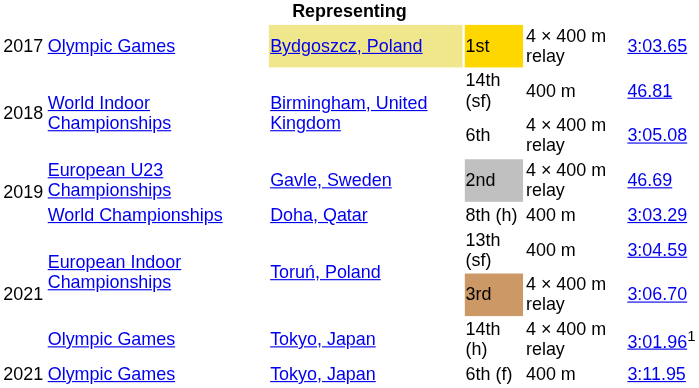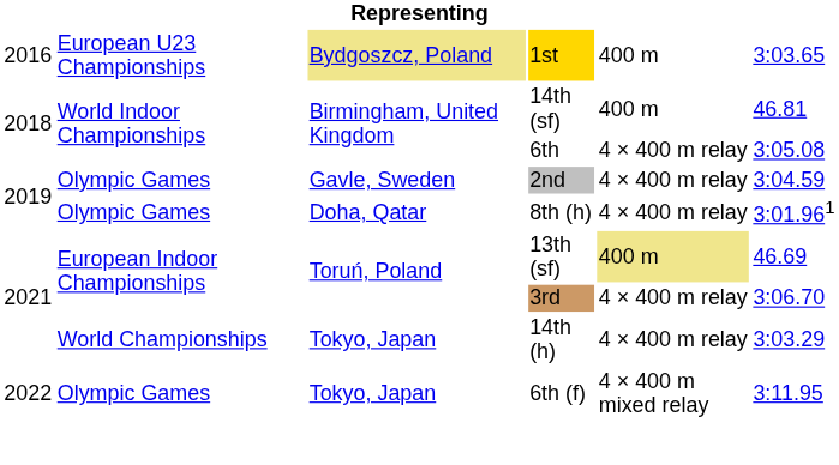 <table>
 <tr>
 <th colspan="6">Representing </th>
 </tr>
 <tr>
-<td>2017</td>
-<td><a href='#'>Olympic Games</a></td>
+<td>2016</td>
+<td><a href='#'>European U23 Championships</a></td>
 <td style="background: khaki;"><a href='#'>Bydgoszcz, Poland</a></td>
 <td bgcolor=gold>1st</td>
-<td>4 × 400 m relay</td>
+<td>400 m</td>
 <td><a href='#'>3:03.65</a></td>
 </tr>
 <tr>
 <td rowspan=2>2018</td>
 <td rowspan=2><a href='#'>World Indoor Championships</a></td>
 <td rowspan=2><a href='#'>Birmingham, United Kingdom</a></td>
 <td>14th (sf)</td>
 <td>400 m</td>
 <td><a href='#'>46.81</a></td>
 </tr>
 <tr>
 <td>6th</td>
 <td>4 × 400 m relay</td>
 <td><a href='#'>3:05.08</a></td>
 </tr>
 <tr>
 <td rowspan=2>2019</td>
-<td><a href='#'>European U23 Championships</a></td>
+<td><a href='#'>Olympic Games</a></td>
 <td><a href='#'>Gavle, Sweden</a></td>
 <td bgcolor=silver>2nd</td>
 <td>4 × 400 m relay</td>
-<td><a href='#'>46.69</a></td>
+<td><a href='#'>3:04.59</a></td>
 </tr>
 <tr>
-<td><a href='#'>World Championships</a></td>
+<td><a href='#'>Olympic Games</a></td>
 <td><a href='#'>Doha, Qatar</a></td>
 <td>8th (h)</td>
-<td>400 m</td>
-<td><a href='#'>3:03.29</a></td>
+<td>4 × 400 m relay</td>
+<td><a href='#'>3:01.96</a><sup>1</sup></td>
 </tr>
 <tr>
 <td rowspan=3>2021</td>
 <td rowspan=2><a href='#'>European Indoor Championships</a></td>
 <td rowspan=2><a href='#'>Toruń, Poland</a></td>
 <td>13th (sf)</td>
-<td>400 m</td>
-<td><a href='#'>3:04.59</a></td>
+<td style="background: khaki;">400 m</td>
+<td><a href='#'>46.69</a></td>
 </tr>
 <tr>
 <td bgcolor=cc9966>3rd</td>
 <td>4 × 400 m relay</td>
 <td><a href='#'>3:06.70</a></td>
 </tr>
 <tr>
-<td><a href='#'>Olympic Games</a></td>
+<td><a href='#'>World Championships</a></td>
 <td><a href='#'>Tokyo, Japan</a></td>
 <td>14th (h)</td>
 <td>4 × 400 m relay</td>
-<td><a href='#'>3:01.96</a><sup>1</sup></td>
+<td><a href='#'>3:03.29</a></td>
 </tr>
 <tr>
-<td>2021</td>
+<td>2022</td>
 <td><a href='#'>Olympic Games</a></td>
 <td><a href='#'>Tokyo, Japan</a></td>
 <td>6th (f)</td>
-<td>400 m</td>
+<td>4 × 400 m mixed relay</td>
 <td><a href='#'>3:11.95</a></td>
 </tr>
 </table>
